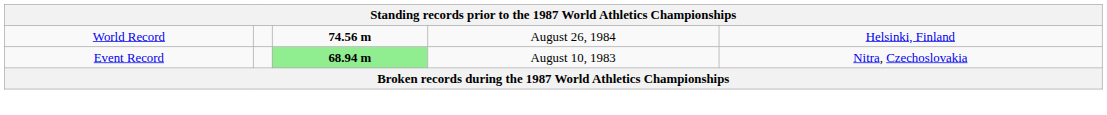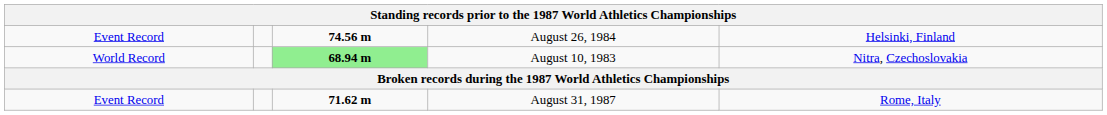 <table class="wikitable" style=" text-align:center; font-size:110%;" width="95%">
 <tr>
 <th colspan="5">Standing records prior to the 1987 World Athletics Championships</th>
 </tr>
 <tr>
-<td><a href='#'>World Record</a></td>
+<td><a href='#'>Event Record</a></td>
 <td></td>
 <td><strong>74.56 m </strong></td>
 <td>August 26, 1984</td>
 <td> <a href='#'>Helsinki, Finland</a></td>
 </tr>
 <tr>
-<td><a href='#'>Event Record</a></td>
+<td><a href='#'>World Record</a></td>
 <td></td>
 <td style="background: lightgreen;"><strong>68.94 m </strong></td>
 <td>August 10, 1983</td>
 <td> <a href='#'>Nitra</a>, <a href='#'>Czechoslovakia</a></td>
 </tr>
 <tr>
 <th colspan="5">Broken records during the 1987 World Athletics Championships</th>
 </tr>
+<tr>
+<td><a href='#'>Event Record</a></td>
+<td></td>
+<td><strong>71.62 m </strong></td>
+<td>August 31, 1987</td>
+<td> <a href='#'>Rome, Italy</a></td>
+</tr>
 </table>
